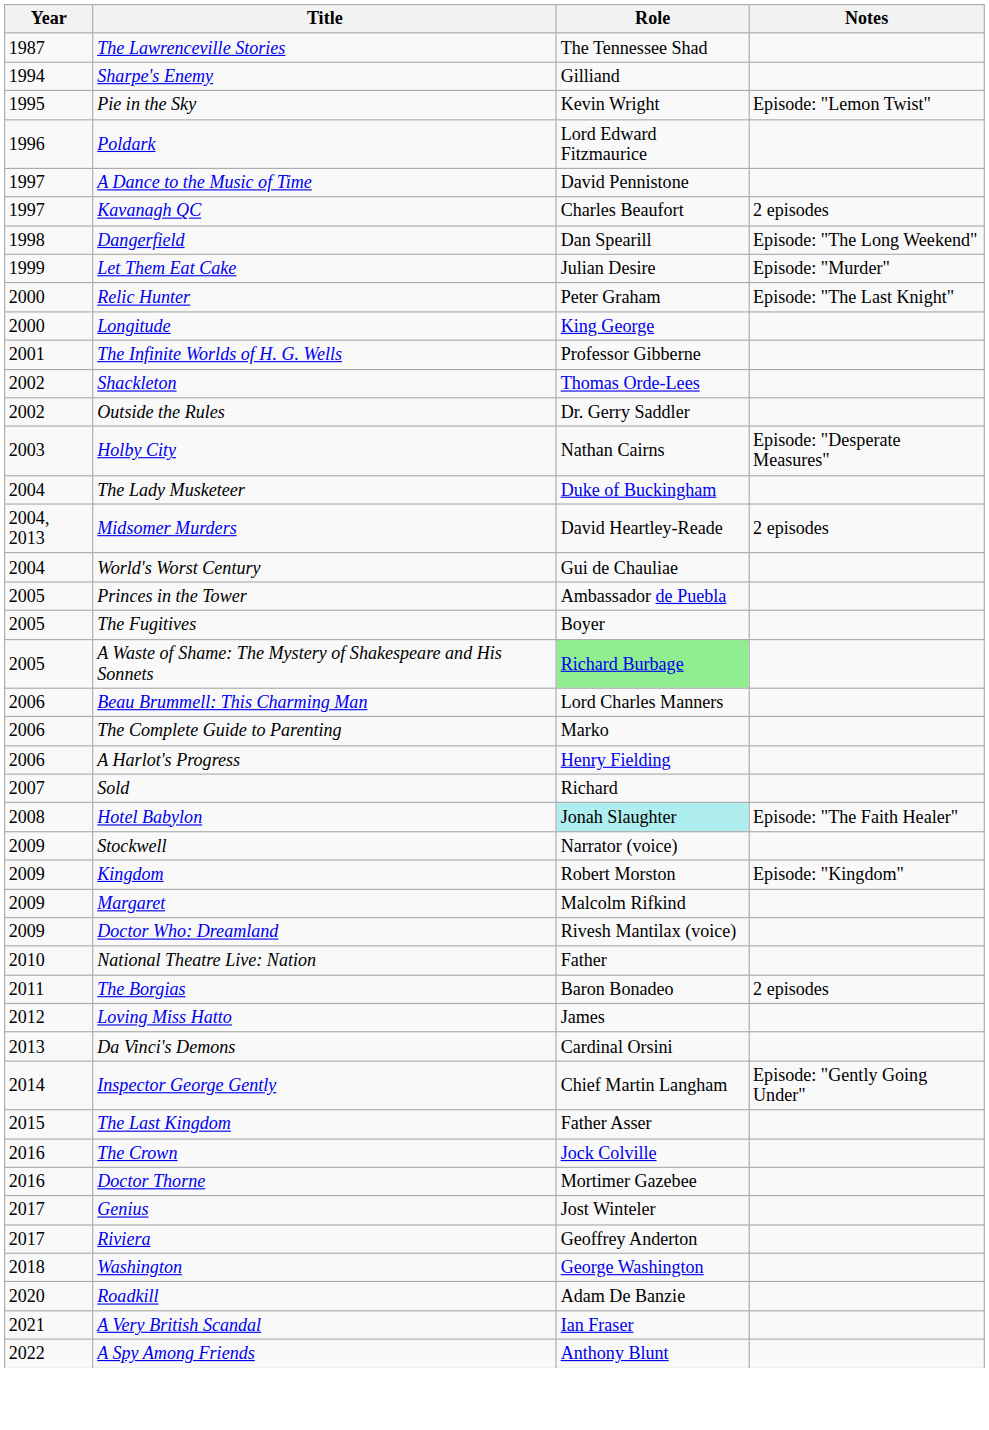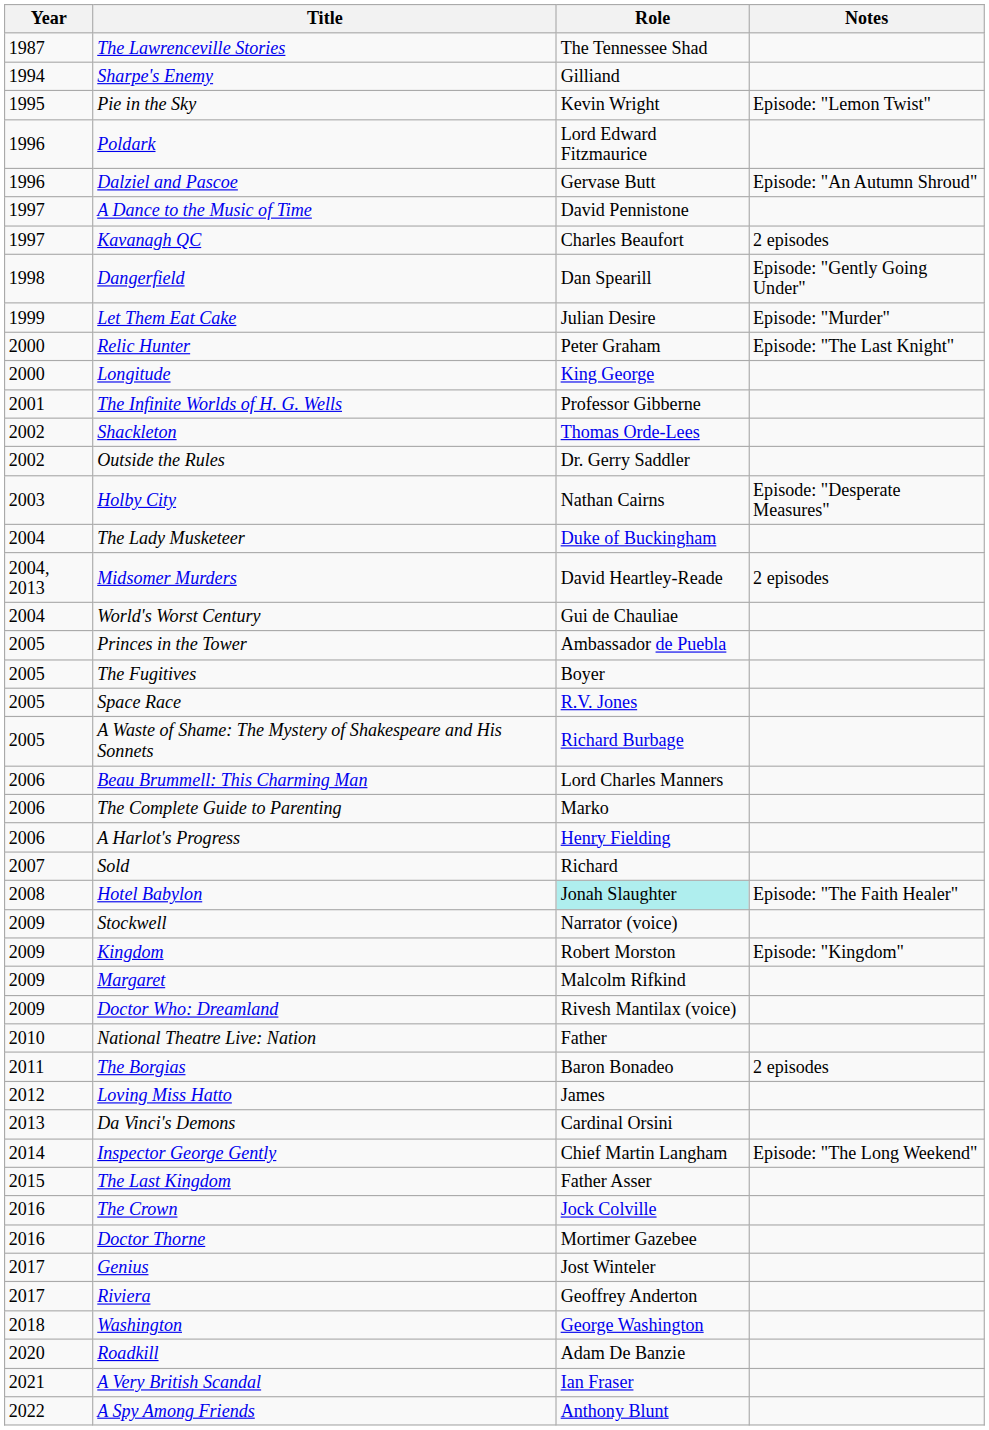 <table class="wikitable">
 <tr>
 <th>Year</th>
 <th>Title</th>
 <th>Role</th>
 <th>Notes</th>
 </tr>
 <tr>
 <td>1987</td>
 <td><em><a href='#'>The Lawrenceville Stories</a></em></td>
 <td>The Tennessee Shad</td>
 <td></td>
 </tr>
 <tr>
 <td>1994</td>
 <td><em><a href='#'>Sharpe's Enemy</a></em></td>
 <td>Gilliand</td>
 <td></td>
 </tr>
 <tr>
 <td>1995</td>
 <td><em>Pie in the Sky</em></td>
 <td>Kevin Wright</td>
 <td>Episode: "Lemon Twist"</td>
 </tr>
 <tr>
 <td>1996</td>
 <td><em><a href='#'>Poldark</a></em></td>
 <td>Lord Edward Fitzmaurice</td>
 <td></td>
 </tr>
 <tr>
+<td>1996</td>
+<td><em><a href='#'>Dalziel and Pascoe</a></em></td>
+<td>Gervase Butt</td>
+<td>Episode: "An Autumn Shroud"</td>
+</tr>
+<tr>
 <td>1997</td>
 <td><em><a href='#'>A Dance to the Music of Time</a></em></td>
 <td>David Pennistone</td>
 <td></td>
 </tr>
 <tr>
 <td>1997</td>
 <td><em><a href='#'>Kavanagh QC</a></em></td>
 <td>Charles Beaufort</td>
 <td>2 episodes</td>
 </tr>
 <tr>
 <td>1998</td>
 <td><em><a href='#'>Dangerfield</a></em></td>
 <td>Dan Spearill</td>
-<td>Episode: "The Long Weekend"</td>
+<td>Episode: "Gently Going Under"</td>
 </tr>
 <tr>
 <td>1999</td>
 <td><em><a href='#'>Let Them Eat Cake</a></em></td>
 <td>Julian Desire</td>
 <td>Episode: "Murder"</td>
 </tr>
 <tr>
 <td>2000</td>
 <td><em><a href='#'>Relic Hunter</a></em></td>
 <td>Peter Graham</td>
 <td>Episode: "The Last Knight"</td>
 </tr>
 <tr>
 <td>2000</td>
 <td><em><a href='#'>Longitude</a></em></td>
 <td><a href='#'>King George</a></td>
 <td></td>
 </tr>
 <tr>
 <td>2001</td>
 <td><em><a href='#'>The Infinite Worlds of H. G. Wells</a></em></td>
 <td>Professor Gibberne</td>
 <td></td>
 </tr>
 <tr>
 <td>2002</td>
 <td><em><a href='#'>Shackleton</a></em></td>
 <td><a href='#'>Thomas Orde-Lees</a></td>
 <td></td>
 </tr>
 <tr>
 <td>2002</td>
 <td><em>Outside the Rules</em></td>
 <td>Dr. Gerry Saddler</td>
 <td></td>
 </tr>
 <tr>
 <td>2003</td>
 <td><em><a href='#'>Holby City</a></em></td>
 <td>Nathan Cairns</td>
 <td>Episode: "Desperate Measures"</td>
 </tr>
 <tr>
 <td>2004</td>
 <td><em>The Lady Musketeer</em></td>
 <td><a href='#'>Duke of Buckingham</a></td>
 <td></td>
 </tr>
 <tr>
 <td>2004, 2013</td>
 <td><em><a href='#'>Midsomer Murders</a></em></td>
 <td>David Heartley-Reade</td>
 <td>2 episodes</td>
 </tr>
 <tr>
 <td>2004</td>
 <td><em>World's Worst Century</em></td>
 <td>Gui de Chauliae</td>
 <td></td>
 </tr>
 <tr>
 <td>2005</td>
 <td><em>Princes in the Tower</em></td>
 <td>Ambassador <a href='#'>de Puebla</a></td>
 <td></td>
 </tr>
 <tr>
 <td>2005</td>
 <td><em>The Fugitives</em></td>
 <td>Boyer</td>
 <td></td>
 </tr>
 <tr>
 <td>2005</td>
+<td><em>Space Race</em></td>
+<td><a href='#'>R.V. Jones</a></td>
+<td></td>
+</tr>
+<tr>
+<td>2005</td>
 <td><em>A Waste of Shame: The Mystery of Shakespeare and His Sonnets</em></td>
-<td style="background: lightgreen;"><a href='#'>Richard Burbage</a></td>
+<td><a href='#'>Richard Burbage</a></td>
 <td></td>
 </tr>
 <tr>
 <td>2006</td>
 <td><em><a href='#'>Beau Brummell: This Charming Man</a></em></td>
 <td>Lord Charles Manners</td>
 <td></td>
 </tr>
 <tr>
 <td>2006</td>
 <td><em>The Complete Guide to Parenting</em></td>
 <td>Marko</td>
 <td></td>
 </tr>
 <tr>
 <td>2006</td>
 <td><em>A Harlot's Progress</em></td>
 <td><a href='#'>Henry Fielding</a></td>
 <td></td>
 </tr>
 <tr>
 <td>2007</td>
 <td><em>Sold</em></td>
 <td>Richard</td>
 <td></td>
 </tr>
 <tr>
 <td>2008</td>
 <td><em><a href='#'>Hotel Babylon</a></em></td>
 <td style="background: paleturquoise;">Jonah Slaughter</td>
 <td>Episode: "The Faith Healer"</td>
 </tr>
 <tr>
 <td>2009</td>
 <td><em>Stockwell</em></td>
 <td>Narrator (voice)</td>
 <td></td>
 </tr>
 <tr>
 <td>2009</td>
 <td><em><a href='#'>Kingdom</a></em></td>
 <td>Robert Morston</td>
 <td>Episode: "Kingdom"</td>
 </tr>
 <tr>
 <td>2009</td>
 <td><em><a href='#'>Margaret</a></em></td>
 <td>Malcolm Rifkind</td>
 <td></td>
 </tr>
 <tr>
 <td>2009</td>
 <td><em><a href='#'>Doctor Who: Dreamland</a></em></td>
 <td>Rivesh Mantilax (voice)</td>
 <td></td>
 </tr>
 <tr>
 <td>2010</td>
 <td><em>National Theatre Live: Nation</em></td>
 <td>Father</td>
 <td></td>
 </tr>
 <tr>
 <td>2011</td>
 <td><em><a href='#'>The Borgias</a></em></td>
 <td>Baron Bonadeo</td>
 <td>2 episodes</td>
 </tr>
 <tr>
 <td>2012</td>
 <td><em><a href='#'>Loving Miss Hatto</a></em></td>
 <td>James</td>
 <td></td>
 </tr>
 <tr>
 <td>2013</td>
 <td><em>Da Vinci's Demons</em></td>
 <td>Cardinal Orsini</td>
 <td></td>
 </tr>
 <tr>
 <td>2014</td>
 <td><em><a href='#'>Inspector George Gently</a></em></td>
 <td>Chief Martin Langham</td>
-<td>Episode: "Gently Going Under"</td>
+<td>Episode: "The Long Weekend"</td>
 </tr>
 <tr>
 <td>2015</td>
 <td><em><a href='#'>The Last Kingdom</a></em></td>
 <td>Father Asser</td>
 <td></td>
 </tr>
 <tr>
 <td>2016</td>
 <td><em><a href='#'>The Crown</a></em></td>
 <td><a href='#'>Jock Colville</a></td>
 <td></td>
 </tr>
 <tr>
 <td>2016</td>
 <td><em><a href='#'>Doctor Thorne</a></em></td>
 <td>Mortimer Gazebee</td>
 <td></td>
 </tr>
 <tr>
 <td>2017</td>
 <td><em><a href='#'>Genius</a></em></td>
 <td>Jost Winteler</td>
 <td></td>
 </tr>
 <tr>
 <td>2017</td>
 <td><em><a href='#'>Riviera</a></em></td>
 <td>Geoffrey Anderton</td>
 <td></td>
 </tr>
 <tr>
 <td>2018</td>
 <td><em><a href='#'>Washington</a></em></td>
 <td><a href='#'>George Washington</a></td>
 <td></td>
 </tr>
 <tr>
 <td>2020</td>
 <td><em><a href='#'>Roadkill</a></em></td>
 <td>Adam De Banzie</td>
 <td></td>
 </tr>
 <tr>
 <td>2021</td>
 <td><em><a href='#'>A Very British Scandal</a></em></td>
 <td><a href='#'>Ian Fraser</a></td>
 <td></td>
 </tr>
 <tr>
 <td>2022</td>
 <td><em><a href='#'>A Spy Among Friends</a></em></td>
 <td><a href='#'>Anthony Blunt</a></td>
 <td></td>
 </tr>
 </table>
